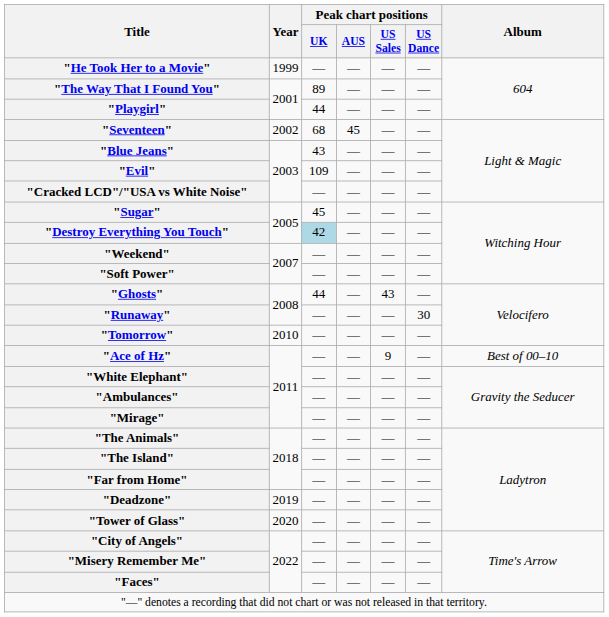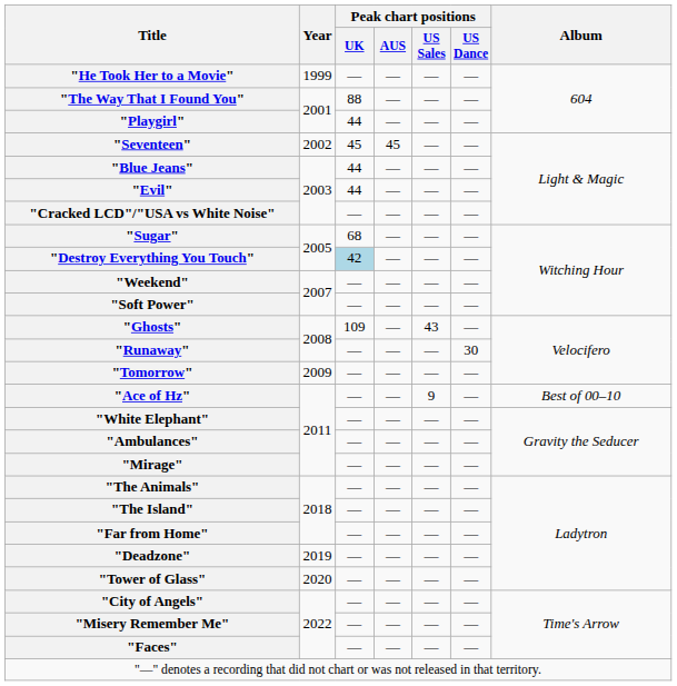 <table class="wikitable plainrowheaders" style="text-align:center">
 <tr>
 <th scope="col" rowspan="2" style="width:20em;">Title</th>
 <th scope="col" rowspan="2">Year</th>
 <th scope="col" colspan="4">Peak chart positions</th>
 <th scope="col" rowspan="2" style="width:12em;">Album</th>
 </tr>
 <tr>
 <th scope="col" style="width:2.5em;font-size:90%;"><a href='#'>UK</a><br></th>
 <th scope="col" style="width:2.5em;font-size:90%;"><a href='#'>AUS</a><br></th>
 <th scope="col" style="width:2.5em;font-size:90%;"><a href='#'>US<br>Sales</a><br></th>
 <th scope="col" style="width:2.5em;font-size:90%;"><a href='#'>US<br>Dance</a><br></th>
 </tr>
 <tr>
 <th scope="row">"<a href='#'>He Took Her to a Movie</a>"</th>
 <td>1999</td>
 <td>—</td>
 <td>—</td>
 <td>—</td>
 <td>—</td>
 <td rowspan="3"><em>604</em></td>
 </tr>
 <tr>
 <th scope="row">"<a href='#'>The Way That I Found You</a>"</th>
 <td rowspan="2">2001</td>
-<td>89</td>
+<td>88</td>
 <td>—</td>
 <td>—</td>
 <td>—</td>
 </tr>
 <tr>
 <th scope="row">"<a href='#'>Playgirl</a>"</th>
 <td>44</td>
 <td>—</td>
 <td>—</td>
 <td>—</td>
 </tr>
 <tr>
 <th scope="row">"<a href='#'>Seventeen</a>"</th>
 <td>2002</td>
-<td>68</td>
+<td>45</td>
 <td>45</td>
 <td>—</td>
 <td>—</td>
 <td rowspan="4"><em>Light & Magic</em></td>
 </tr>
 <tr>
 <th scope="row">"<a href='#'>Blue Jeans</a>"</th>
 <td rowspan="3">2003</td>
-<td>43</td>
+<td>44</td>
 <td>—</td>
 <td>—</td>
 <td>—</td>
 </tr>
 <tr>
 <th scope="row">"<a href='#'>Evil</a>"</th>
-<td>109</td>
+<td>44</td>
 <td>—</td>
 <td>—</td>
 <td>—</td>
 </tr>
 <tr>
 <th scope="row">"Cracked LCD"/"USA vs White Noise"</th>
 <td>—</td>
 <td>—</td>
 <td>—</td>
 <td>—</td>
 </tr>
 <tr>
 <th scope="row">"<a href='#'>Sugar</a>"</th>
 <td rowspan="2">2005</td>
-<td>45</td>
+<td>68</td>
 <td>—</td>
 <td>—</td>
 <td>—</td>
 <td rowspan="4"><em>Witching Hour</em></td>
 </tr>
 <tr>
 <th scope="row">"<a href='#'>Destroy Everything You Touch</a>"</th>
 <td style="background: lightblue;">42</td>
 <td>—</td>
 <td>—</td>
 <td>—</td>
 </tr>
 <tr>
 <th scope="row">"Weekend"</th>
 <td rowspan="2">2007</td>
 <td>—</td>
 <td>—</td>
 <td>—</td>
 <td>—</td>
 </tr>
 <tr>
 <th scope="row">"Soft Power"</th>
 <td>—</td>
 <td>—</td>
 <td>—</td>
 <td>—</td>
 </tr>
 <tr>
 <th scope="row">"<a href='#'>Ghosts</a>"</th>
 <td rowspan="2">2008</td>
-<td>44</td>
+<td>109</td>
 <td>—</td>
 <td>43</td>
 <td>—</td>
 <td rowspan="3"><em>Velocifero</em></td>
 </tr>
 <tr>
 <th scope="row">"<a href='#'>Runaway</a>"</th>
 <td>—</td>
 <td>—</td>
 <td>—</td>
 <td>30</td>
 </tr>
 <tr>
 <th scope="row">"<a href='#'>Tomorrow</a>"</th>
-<td>2010</td>
+<td>2009</td>
 <td>—</td>
 <td>—</td>
 <td>—</td>
 <td>—</td>
 </tr>
 <tr>
 <th scope="row">"<a href='#'>Ace of Hz</a>"</th>
 <td rowspan="4">2011</td>
 <td>—</td>
 <td>—</td>
 <td>9</td>
 <td>—</td>
 <td><em>Best of 00–10</em></td>
 </tr>
 <tr>
 <th scope="row">"White Elephant"</th>
 <td>—</td>
 <td>—</td>
 <td>—</td>
 <td>—</td>
 <td rowspan="3"><em>Gravity the Seducer</em></td>
 </tr>
 <tr>
 <th scope="row">"Ambulances"</th>
 <td>—</td>
 <td>—</td>
 <td>—</td>
 <td>—</td>
 </tr>
 <tr>
 <th scope="row">"Mirage"</th>
 <td>—</td>
 <td>—</td>
 <td>—</td>
 <td>—</td>
 </tr>
 <tr>
 <th scope="row">"The Animals"</th>
 <td rowspan="3">2018</td>
 <td>—</td>
 <td>—</td>
 <td>—</td>
 <td>—</td>
 <td rowspan="5"><em>Ladytron</em></td>
 </tr>
 <tr>
 <th scope="row">"The Island"</th>
 <td>—</td>
 <td>—</td>
 <td>—</td>
 <td>—</td>
 </tr>
 <tr>
 <th scope="row">"Far from Home"</th>
 <td>—</td>
 <td>—</td>
 <td>—</td>
 <td>—</td>
 </tr>
 <tr>
 <th scope="row">"Deadzone"</th>
 <td rowspan="1">2019</td>
 <td>—</td>
 <td>—</td>
 <td>—</td>
 <td>—</td>
 </tr>
 <tr>
 <th scope="row">"Tower of Glass"</th>
 <td rowspan="1">2020</td>
 <td>—</td>
 <td>—</td>
 <td>—</td>
 <td>—</td>
 </tr>
 <tr>
 <th scope="row">"City of Angels"</th>
 <td rowspan="3">2022</td>
 <td>—</td>
 <td>—</td>
 <td>—</td>
 <td>—</td>
 <td rowspan="3"><em>Time's Arrow</em></td>
 </tr>
 <tr>
 <th scope="row">"Misery Remember Me"</th>
 <td>—</td>
 <td>—</td>
 <td>—</td>
 <td>—</td>
 </tr>
 <tr>
 <th scope="row">"Faces"</th>
 <td>—</td>
 <td>—</td>
 <td>—</td>
 <td>—</td>
 </tr>
 <tr>
 <td colspan="7" style="font-size:90%">"—" denotes a recording that did not chart or was not released in that territory.</td>
 </tr>
 </table>
